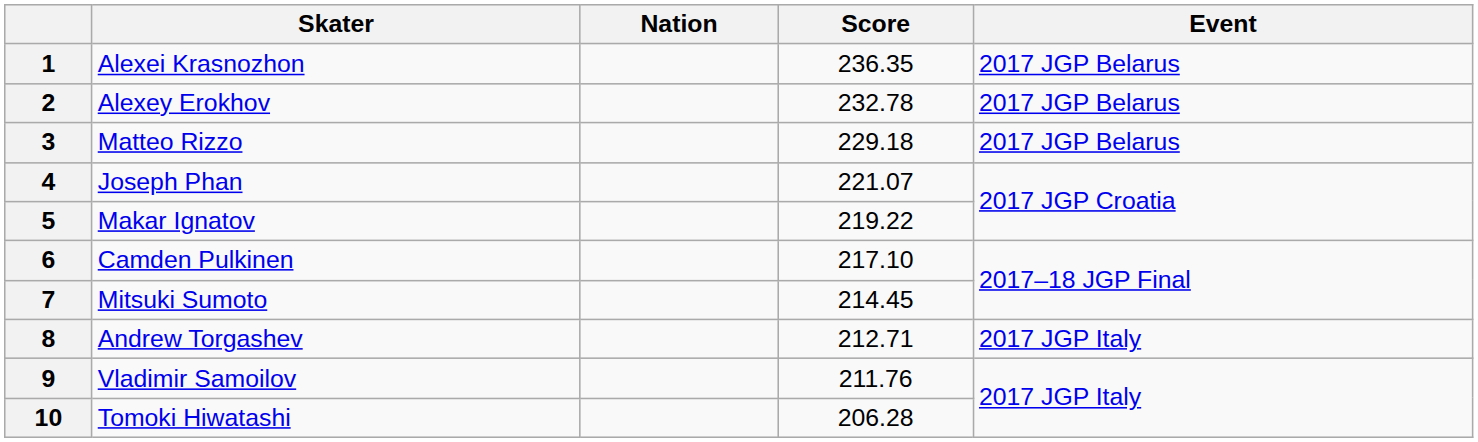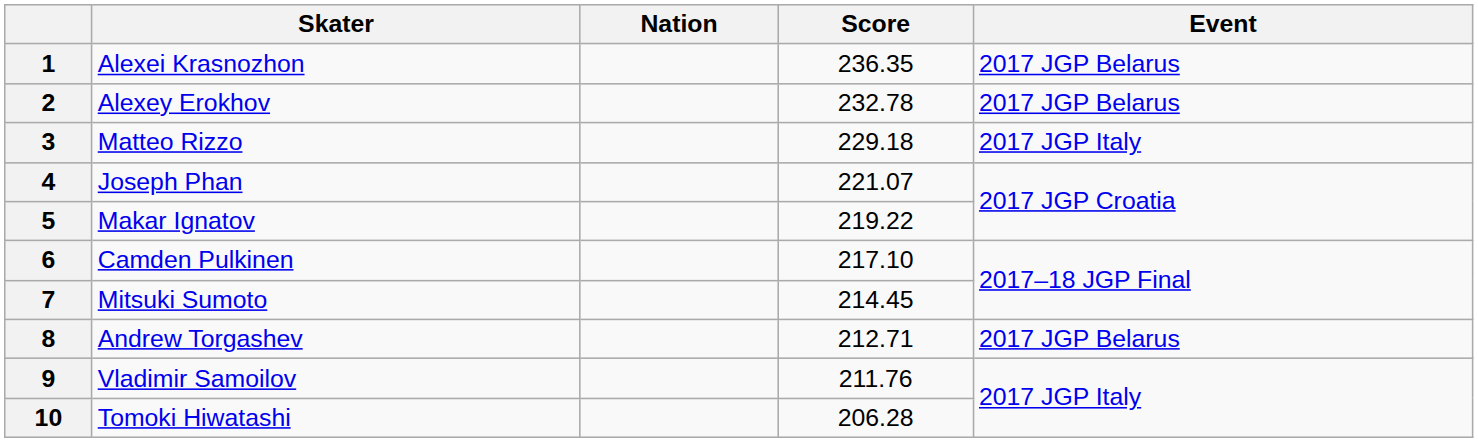 <table class="wikitable sortable" style="text-align:left; width:75%">
 <tr>
 <th scope="col"></th>
 <th scope="col">Skater</th>
 <th scope="col">Nation</th>
 <th scope="col">Score</th>
 <th scope="col">Event</th>
 </tr>
 <tr>
 <th scope="row">1</th>
 <td><a href='#'>Alexei Krasnozhon</a></td>
 <td></td>
 <td style="text-align:center;">236.35</td>
 <td><a href='#'>2017 JGP Belarus</a></td>
 </tr>
 <tr>
 <th scope="row">2</th>
 <td><a href='#'>Alexey Erokhov</a></td>
 <td></td>
 <td style="text-align:center;">232.78</td>
 <td><a href='#'>2017 JGP Belarus</a></td>
 </tr>
 <tr>
 <th scope="row">3</th>
 <td><a href='#'>Matteo Rizzo</a></td>
 <td></td>
 <td style="text-align:center;">229.18</td>
-<td><a href='#'>2017 JGP Belarus</a></td>
+<td><a href='#'>2017 JGP Italy</a></td>
 </tr>
 <tr>
 <th scope="row">4</th>
 <td><a href='#'>Joseph Phan</a></td>
 <td></td>
 <td style="text-align:center;">221.07</td>
 <td rowspan="2"><a href='#'>2017 JGP Croatia</a></td>
 </tr>
 <tr>
 <th scope="row">5</th>
 <td><a href='#'>Makar Ignatov</a></td>
 <td></td>
 <td style="text-align:center;">219.22</td>
 </tr>
 <tr>
 <th scope="row">6</th>
 <td><a href='#'>Camden Pulkinen</a></td>
 <td></td>
 <td style="text-align:center;">217.10</td>
 <td rowspan="2"><a href='#'>2017–18 JGP Final</a></td>
 </tr>
 <tr>
 <th scope="row">7</th>
 <td><a href='#'>Mitsuki Sumoto</a></td>
 <td></td>
 <td style="text-align:center;">214.45</td>
 </tr>
 <tr>
 <th scope="row">8</th>
 <td><a href='#'>Andrew Torgashev</a></td>
 <td></td>
 <td style="text-align:center;">212.71</td>
-<td><a href='#'>2017 JGP Italy</a></td>
+<td><a href='#'>2017 JGP Belarus</a></td>
 </tr>
 <tr>
 <th scope="row">9</th>
 <td><a href='#'>Vladimir Samoilov</a></td>
 <td></td>
 <td style="text-align:center;">211.76</td>
 <td rowspan="2"><a href='#'>2017 JGP Italy</a></td>
 </tr>
 <tr>
 <th scope="row">10</th>
 <td><a href='#'>Tomoki Hiwatashi</a></td>
 <td></td>
 <td style="text-align:center;">206.28</td>
 </tr>
 </table>
